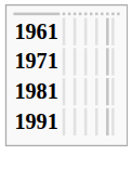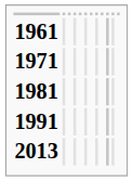 <table class="infobox">
 <tr>
 <th style="background:#C3C3C3; color:black"></th>
 <th style="background:#C3C3C3; color:black"></th>
 <th style="background:#C3C3C3; color:black"></th>
 <th style="background:#C3C3C3; color:black"></th>
 <th style="background:#C3C3C3; color:black"></th>
 <th style="background:#C3C3C3; color:black"></th>
 <th style="background:#C3C3C3; color:black"></th>
 <th style="background:#C3C3C3; color:black"></th>
 <th style="background:#C3C3C3; color:black"></th>
 <th style="background:#C3C3C3; color:black"></th>
 <th style="background:#C3C3C3; color:black"></th>
 <th style="background:#C3C3C3; color:black"></th>
 </tr>
 <tr>
 <td><strong>1961</strong></td>
 <td bgcolor="#E1E1E1"></td>
 <td></td>
 <td bgcolor="#E1E1E1"></td>
 <td></td>
 <td bgcolor="#E1E1E1"></td>
 <td></td>
 <td bgcolor="#E1E1E1"></td>
 <td></td>
 <td bgcolor="#C3C3C3"></td>
 <td bgcolor="#E1E1E1"></td>
 <td></td>
 </tr>
 <tr>
 <td><strong>1971</strong></td>
 <td bgcolor="#E1E1E1"></td>
 <td></td>
 <td bgcolor="#E1E1E1"></td>
 <td></td>
 <td bgcolor="#E1E1E1"></td>
 <td></td>
 <td bgcolor="#E1E1E1"></td>
 <td></td>
 <td bgcolor="#C3C3C3"></td>
 <td bgcolor="#E1E1E1"></td>
 <td></td>
 </tr>
 <tr>
 <td><strong>1981</strong></td>
 <td bgcolor="#E1E1E1"></td>
 <td></td>
 <td bgcolor="#E1E1E1"></td>
 <td></td>
 <td bgcolor="#E1E1E1"></td>
 <td></td>
 <td bgcolor="#E1E1E1"></td>
 <td></td>
 <td bgcolor="#C3C3C3"></td>
 <td bgcolor="#E1E1E1"></td>
 <td></td>
 </tr>
 <tr>
 <td><strong>1991</strong></td>
 <td bgcolor="#E1E1E1"></td>
 <td></td>
 <td bgcolor="#E1E1E1"></td>
 <td></td>
 <td bgcolor="#E1E1E1"></td>
 <td></td>
 <td bgcolor="#E1E1E1"></td>
 <td></td>
 <td bgcolor="#C3C3C3"></td>
 <td bgcolor="#E1E1E1"></td>
 <td></td>
 </tr>
 <tr>
+<td><strong>2013</strong></td>
+<td bgcolor="#E1E1E1"></td>
+<td></td>
+<td bgcolor="#E1E1E1"></td>
+<td></td>
+<td bgcolor="#E1E1E1"></td>
+<td></td>
+<td bgcolor="#E1E1E1"></td>
+<td></td>
+<td bgcolor="#C3C3C3"></td>
+<td bgcolor="#E1E1E1"></td>
+<td></td>
+</tr>
+<tr>
 </tr>
 </table>
